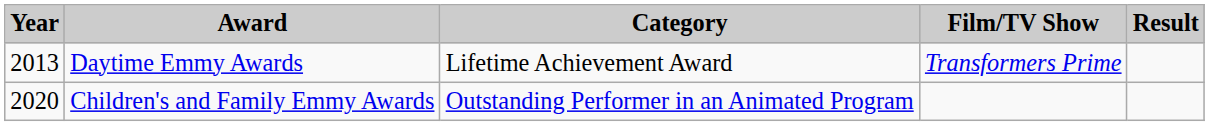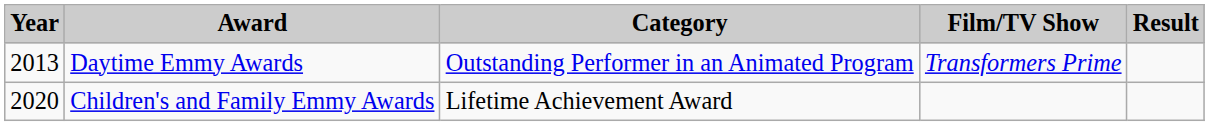 <table class="wikitable" ;>
 <tr style="text-align:center;">
 <th style="background:#ccc;">Year</th>
 <th style="background:#ccc;">Award</th>
 <th style="background:#ccc;">Category</th>
 <th style="background:#ccc;">Film/TV Show</th>
 <th style="background:#ccc;">Result</th>
 </tr>
 <tr>
 <td>2013</td>
 <td><a href='#'>Daytime Emmy Awards</a></td>
-<td>Lifetime Achievement Award</td>
+<td><a href='#'>Outstanding Performer in an Animated Program</a></td>
 <td><em><a href='#'>Transformers Prime</a></em></td>
 <td></td>
 </tr>
 <tr>
 <td>2020</td>
 <td><a href='#'>Children's and Family Emmy Awards</a></td>
-<td><a href='#'>Outstanding Performer in an Animated Program</a></td>
+<td>Lifetime Achievement Award</td>
 <td></td>
 <td></td>
 </tr>
 </table>
